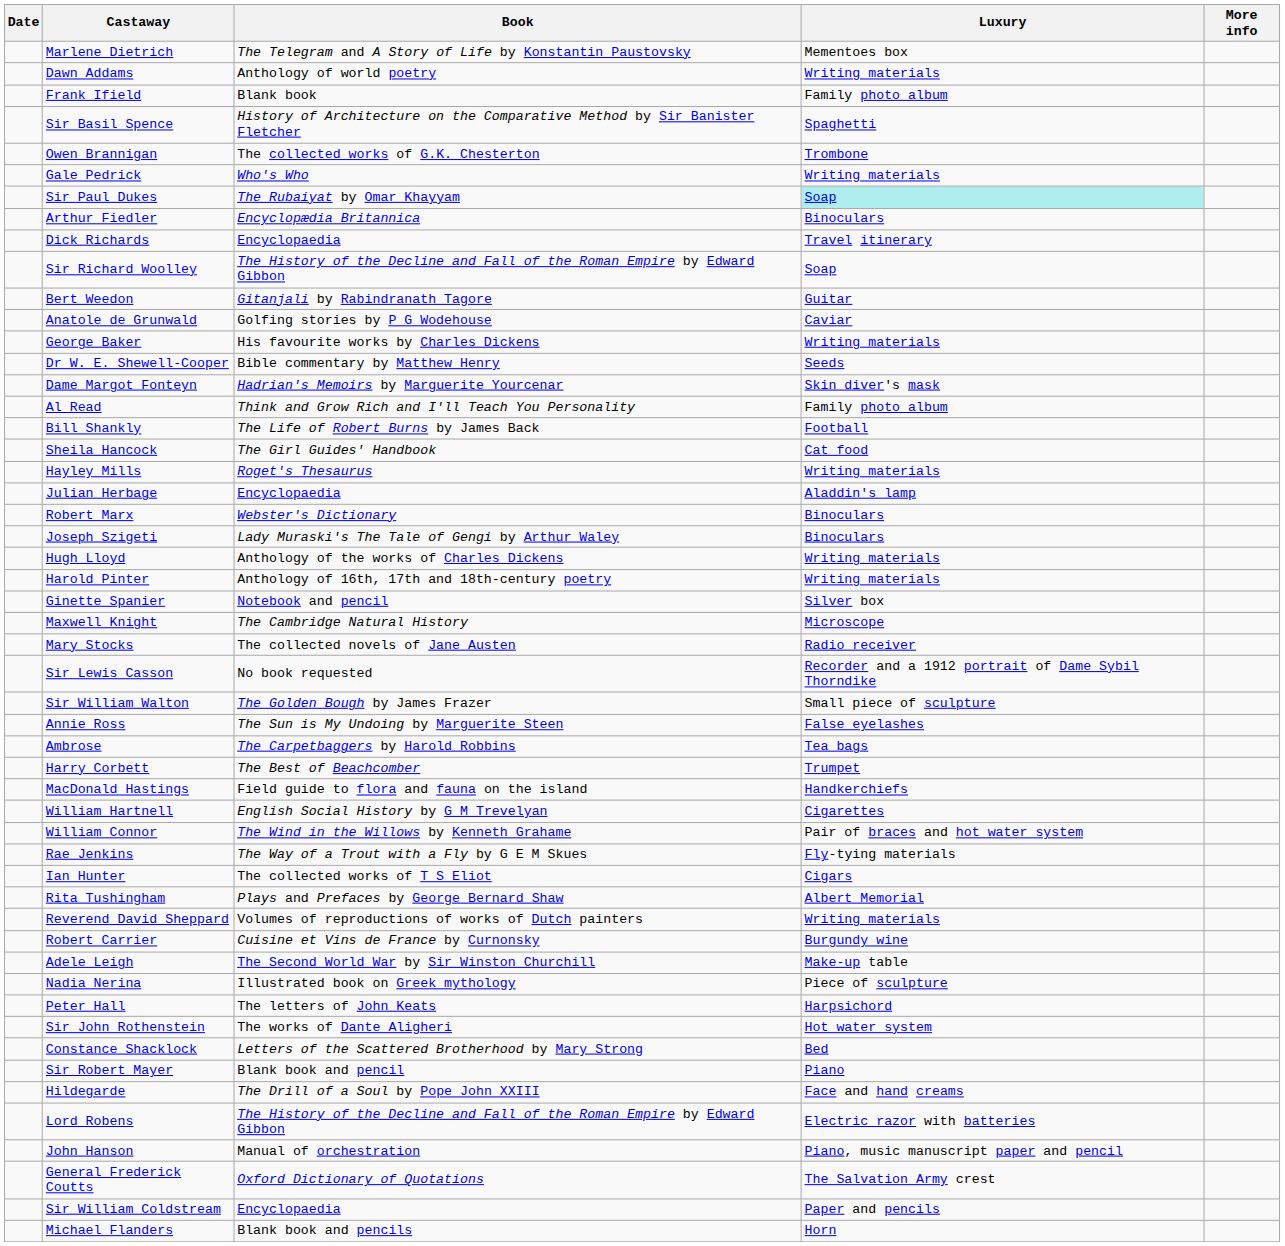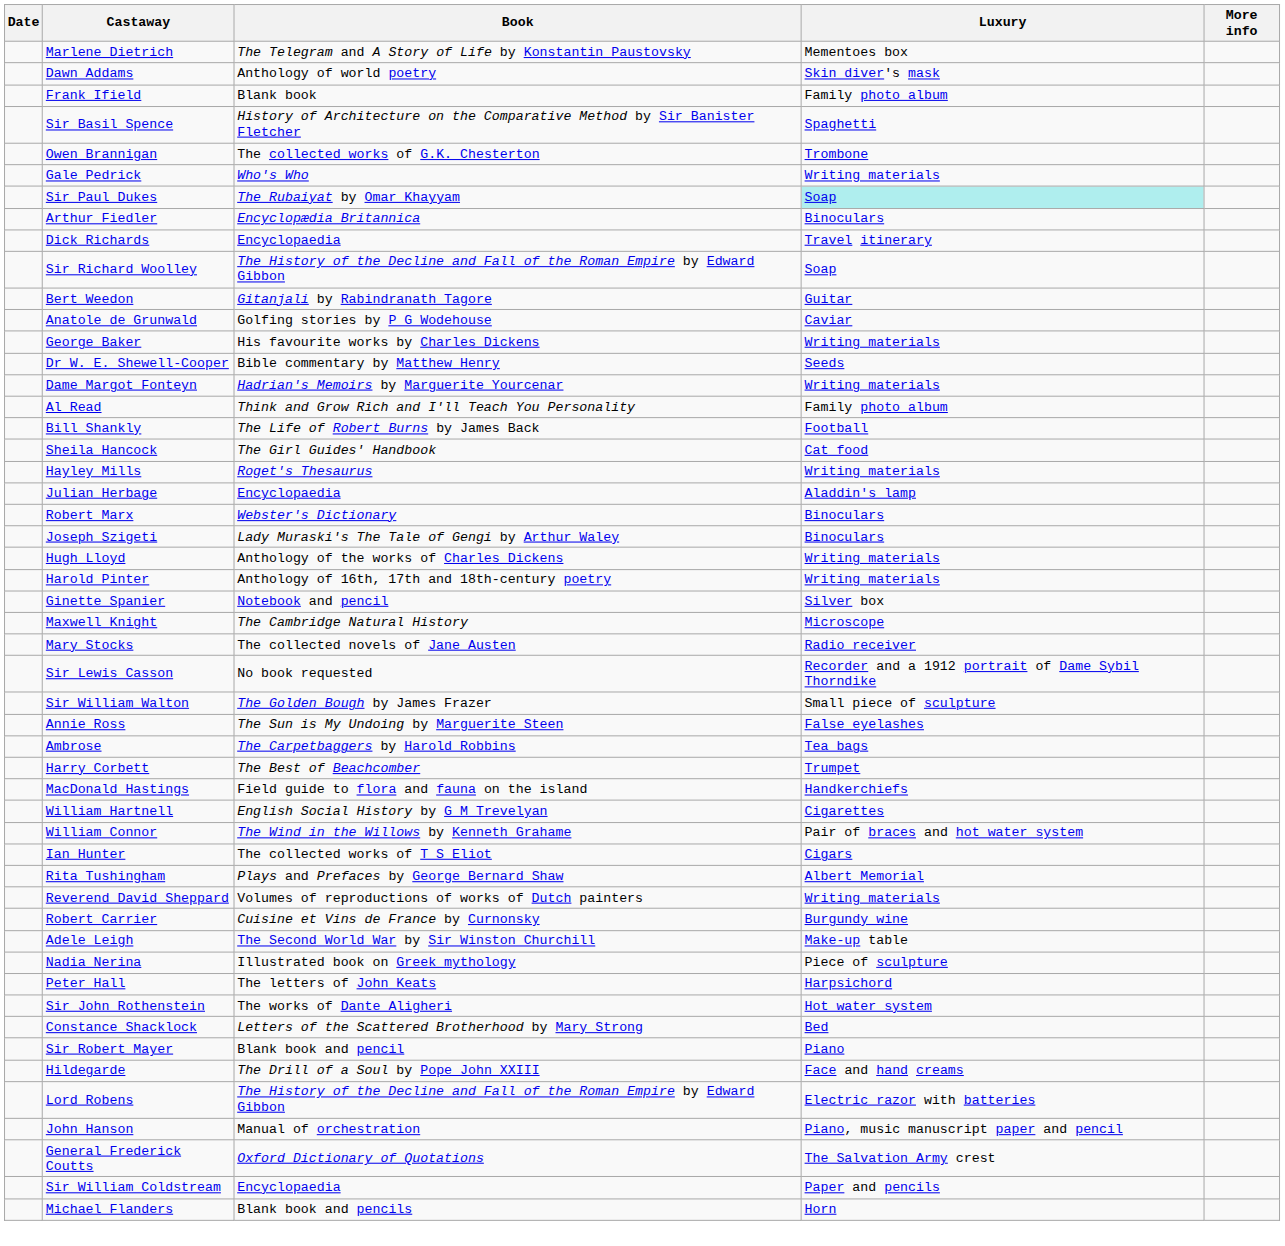 <table class="wikitable sortable">
 <tr>
 <th>Date</th>
 <th>Castaway</th>
 <th>Book</th>
 <th>Luxury</th>
 <th>More info</th>
 </tr>
 <tr>
 <td></td>
 <td><a href='#'>Marlene Dietrich</a></td>
 <td><em>The Telegram</em> and <em>A Story of Life</em> by <a href='#'>Konstantin Paustovsky</a></td>
 <td>Mementoes box</td>
 <td></td>
 </tr>
 <tr>
 <td></td>
 <td><a href='#'>Dawn Addams</a></td>
 <td>Anthology of world <a href='#'>poetry</a></td>
-<td><a href='#'>Writing materials</a></td>
+<td><a href='#'>Skin diver</a>'s <a href='#'>mask</a></td>
 <td></td>
 </tr>
 <tr>
 <td></td>
 <td><a href='#'>Frank Ifield</a></td>
 <td>Blank book</td>
 <td>Family <a href='#'>photo album</a></td>
 <td></td>
 </tr>
 <tr>
 <td></td>
 <td><a href='#'>Sir Basil Spence</a></td>
 <td><em>History of Architecture on the Comparative Method</em> by <a href='#'>Sir Banister Fletcher</a></td>
 <td><a href='#'>Spaghetti</a></td>
 <td></td>
 </tr>
 <tr>
 <td></td>
 <td><a href='#'>Owen Brannigan</a></td>
 <td>The <a href='#'>collected works</a> of <a href='#'>G.K. Chesterton</a></td>
 <td><a href='#'>Trombone</a></td>
 <td></td>
 </tr>
 <tr>
 <td></td>
 <td><a href='#'>Gale Pedrick</a></td>
 <td><em><a href='#'>Who's Who</a></em></td>
 <td><a href='#'>Writing materials</a></td>
 <td></td>
 </tr>
 <tr>
 <td></td>
 <td><a href='#'>Sir Paul Dukes</a></td>
 <td><em><a href='#'>The Rubaiyat</a></em> by <a href='#'>Omar Khayyam</a></td>
 <td style="background: paleturquoise;"><a href='#'>Soap</a></td>
 <td></td>
 </tr>
 <tr>
 <td></td>
 <td><a href='#'>Arthur Fiedler</a></td>
 <td><em><a href='#'>Encyclopædia Britannica</a></em></td>
 <td><a href='#'>Binoculars</a></td>
 <td></td>
 </tr>
 <tr>
 <td></td>
 <td><a href='#'>Dick Richards</a></td>
 <td><a href='#'>Encyclopaedia</a></td>
 <td><a href='#'>Travel</a> <a href='#'>itinerary</a></td>
 <td></td>
 </tr>
 <tr>
 <td></td>
 <td><a href='#'>Sir Richard Woolley</a></td>
 <td><em><a href='#'>The History of the Decline and Fall of the Roman Empire</a></em> by <a href='#'>Edward Gibbon</a></td>
 <td><a href='#'>Soap</a></td>
 <td></td>
 </tr>
 <tr>
 <td></td>
 <td><a href='#'>Bert Weedon</a></td>
 <td><em><a href='#'>Gitanjali</a></em> by <a href='#'>Rabindranath Tagore</a></td>
 <td><a href='#'>Guitar</a></td>
 <td></td>
 </tr>
 <tr>
 <td></td>
 <td><a href='#'>Anatole de Grunwald</a></td>
 <td>Golfing stories by <a href='#'>P G Wodehouse</a></td>
 <td><a href='#'>Caviar</a></td>
 <td></td>
 </tr>
 <tr>
 <td></td>
 <td><a href='#'>George Baker</a></td>
 <td>His favourite works by <a href='#'>Charles Dickens</a></td>
 <td><a href='#'>Writing materials</a></td>
 <td></td>
 </tr>
 <tr>
 <td></td>
 <td><a href='#'>Dr W. E. Shewell-Cooper</a></td>
 <td>Bible commentary by <a href='#'>Matthew Henry</a></td>
 <td><a href='#'>Seeds</a></td>
 <td></td>
 </tr>
 <tr>
 <td></td>
 <td><a href='#'>Dame Margot Fonteyn</a></td>
 <td><em><a href='#'>Hadrian's Memoirs</a></em> by <a href='#'>Marguerite Yourcenar</a></td>
-<td><a href='#'>Skin diver</a>'s <a href='#'>mask</a></td>
+<td><a href='#'>Writing materials</a></td>
 <td></td>
 </tr>
 <tr>
 <td></td>
 <td><a href='#'>Al Read</a></td>
 <td><em>Think and Grow Rich and I'll Teach You Personality</em></td>
 <td>Family <a href='#'>photo album</a></td>
 <td></td>
 </tr>
 <tr>
 <td></td>
 <td><a href='#'>Bill Shankly</a></td>
 <td><em>The Life of <a href='#'>Robert Burns</a></em> by James Back</td>
 <td><a href='#'>Football</a></td>
 <td></td>
 </tr>
 <tr>
 <td></td>
 <td><a href='#'>Sheila Hancock</a></td>
 <td><em>The Girl Guides' Handbook</em></td>
 <td><a href='#'>Cat food</a></td>
 <td></td>
 </tr>
 <tr>
 <td></td>
 <td><a href='#'>Hayley Mills</a></td>
 <td><em><a href='#'>Roget's Thesaurus</a></em></td>
 <td><a href='#'>Writing materials</a></td>
 <td></td>
 </tr>
 <tr>
 <td></td>
 <td><a href='#'>Julian Herbage</a></td>
 <td><a href='#'>Encyclopaedia</a></td>
 <td><a href='#'>Aladdin's lamp</a></td>
 <td></td>
 </tr>
 <tr>
 <td></td>
 <td><a href='#'>Robert Marx</a></td>
 <td><em><a href='#'>Webster's Dictionary</a></em></td>
 <td><a href='#'>Binoculars</a></td>
 <td></td>
 </tr>
 <tr>
 <td></td>
 <td><a href='#'>Joseph Szigeti</a></td>
 <td><em>Lady Muraski's The Tale of Gengi</em> by <a href='#'>Arthur Waley</a></td>
 <td><a href='#'>Binoculars</a></td>
 <td></td>
 </tr>
 <tr>
 <td></td>
 <td><a href='#'>Hugh Lloyd</a></td>
 <td>Anthology of the works of <a href='#'>Charles Dickens</a></td>
 <td><a href='#'>Writing materials</a></td>
 <td></td>
 </tr>
 <tr>
 <td></td>
 <td><a href='#'>Harold Pinter</a></td>
 <td>Anthology of 16th, 17th and 18th-century <a href='#'>poetry</a></td>
 <td><a href='#'>Writing materials</a></td>
 <td></td>
 </tr>
 <tr>
 <td></td>
 <td><a href='#'>Ginette Spanier</a></td>
 <td><a href='#'>Notebook</a> and <a href='#'>pencil</a></td>
 <td><a href='#'>Silver</a> box</td>
 <td></td>
 </tr>
 <tr>
 <td></td>
 <td><a href='#'>Maxwell Knight</a></td>
 <td><em>The Cambridge Natural History</em></td>
 <td><a href='#'>Microscope</a></td>
 <td></td>
 </tr>
 <tr>
 <td></td>
 <td><a href='#'>Mary Stocks</a></td>
 <td>The collected novels of <a href='#'>Jane Austen</a></td>
 <td><a href='#'>Radio receiver</a></td>
 <td></td>
 </tr>
 <tr>
 <td></td>
 <td><a href='#'>Sir Lewis Casson</a></td>
 <td>No book requested</td>
 <td><a href='#'>Recorder</a> and a 1912 <a href='#'>portrait</a> of <a href='#'>Dame Sybil Thorndike</a></td>
 <td></td>
 </tr>
 <tr>
 <td></td>
 <td><a href='#'>Sir William Walton</a></td>
 <td><em><a href='#'>The Golden Bough</a></em> by James Frazer</td>
 <td>Small piece of <a href='#'>sculpture</a></td>
 <td></td>
 </tr>
 <tr>
 <td></td>
 <td><a href='#'>Annie Ross</a></td>
 <td><em>The Sun is My Undoing</em> by <a href='#'>Marguerite Steen</a></td>
 <td><a href='#'>False eyelashes</a></td>
 <td></td>
 </tr>
 <tr>
 <td></td>
 <td><a href='#'>Ambrose</a></td>
 <td><em><a href='#'>The Carpetbaggers</a></em> by <a href='#'>Harold Robbins</a></td>
 <td><a href='#'>Tea bags</a></td>
 <td></td>
 </tr>
 <tr>
 <td></td>
 <td><a href='#'>Harry Corbett</a></td>
 <td><em>The Best of <a href='#'>Beachcomber</a></em></td>
 <td><a href='#'>Trumpet</a></td>
 <td></td>
 </tr>
 <tr>
 <td></td>
 <td><a href='#'>MacDonald Hastings</a></td>
 <td>Field guide to <a href='#'>flora</a> and <a href='#'>fauna</a> on the island</td>
 <td><a href='#'>Handkerchiefs</a></td>
 <td></td>
 </tr>
 <tr>
 <td></td>
 <td><a href='#'>William Hartnell</a></td>
 <td><em>English Social History</em> by <a href='#'>G M Trevelyan</a></td>
 <td><a href='#'>Cigarettes</a></td>
 <td></td>
 </tr>
 <tr>
 <td></td>
 <td><a href='#'>William Connor</a></td>
 <td><em><a href='#'>The Wind in the Willows</a></em> by <a href='#'>Kenneth Grahame</a></td>
 <td>Pair of <a href='#'>braces</a> and <a href='#'>hot water system</a></td>
 <td></td>
 </tr>
 <tr>
 <td></td>
-<td><a href='#'>Rae Jenkins</a></td>
-<td><em>The Way of a Trout with a Fly</em> by G E M Skues</td>
-<td><a href='#'>Fly</a>-tying materials</td>
-<td></td>
-</tr>
-<tr>
-<td></td>
 <td><a href='#'>Ian Hunter</a></td>
 <td>The collected works of <a href='#'>T S Eliot</a></td>
 <td><a href='#'>Cigars</a></td>
 <td></td>
 </tr>
 <tr>
 <td></td>
 <td><a href='#'>Rita Tushingham</a></td>
 <td><em>Plays</em> and <em>Prefaces</em> by <a href='#'>George Bernard Shaw</a></td>
 <td><a href='#'>Albert Memorial</a></td>
 <td></td>
 </tr>
 <tr>
 <td></td>
 <td><a href='#'>Reverend David Sheppard</a></td>
 <td>Volumes of reproductions of works of <a href='#'>Dutch</a> painters</td>
 <td><a href='#'>Writing materials</a></td>
 <td></td>
 </tr>
 <tr>
 <td></td>
 <td><a href='#'>Robert Carrier</a></td>
 <td><em>Cuisine et Vins de France</em> by <a href='#'>Curnonsky</a></td>
 <td><a href='#'>Burgundy wine</a></td>
 <td></td>
 </tr>
 <tr>
 <td></td>
 <td><a href='#'>Adele Leigh</a></td>
 <td><a href='#'>The Second World War</a> by <a href='#'>Sir Winston Churchill</a></td>
 <td><a href='#'>Make-up</a> table</td>
 <td></td>
 </tr>
 <tr>
 <td></td>
 <td><a href='#'>Nadia Nerina</a></td>
 <td>Illustrated book on <a href='#'>Greek mythology</a></td>
 <td>Piece of <a href='#'>sculpture</a></td>
 <td></td>
 </tr>
 <tr>
 <td></td>
 <td><a href='#'>Peter Hall</a></td>
 <td>The letters of <a href='#'>John Keats</a></td>
 <td><a href='#'>Harpsichord</a></td>
 <td></td>
 </tr>
 <tr>
 <td></td>
 <td><a href='#'>Sir John Rothenstein</a></td>
 <td>The works of <a href='#'>Dante Aligheri</a></td>
 <td><a href='#'>Hot water system</a></td>
 <td></td>
 </tr>
 <tr>
 <td></td>
 <td><a href='#'>Constance Shacklock</a></td>
 <td><em>Letters of the Scattered Brotherhood</em> by <a href='#'>Mary Strong</a></td>
 <td><a href='#'>Bed</a></td>
 <td></td>
 </tr>
 <tr>
 <td></td>
 <td><a href='#'>Sir Robert Mayer</a></td>
 <td>Blank book and <a href='#'>pencil</a></td>
 <td><a href='#'>Piano</a></td>
 <td></td>
 </tr>
 <tr>
 <td></td>
 <td><a href='#'>Hildegarde</a></td>
 <td><em>The Drill of a Soul</em> by <a href='#'>Pope John XXIII</a></td>
 <td><a href='#'>Face</a> and <a href='#'>hand</a> <a href='#'>creams</a></td>
 <td></td>
 </tr>
 <tr>
 <td></td>
 <td><a href='#'>Lord Robens</a></td>
 <td><em><a href='#'>The History of the Decline and Fall of the Roman Empire</a></em> by <a href='#'>Edward Gibbon</a></td>
 <td><a href='#'>Electric razor</a> with <a href='#'>batteries</a></td>
 <td></td>
 </tr>
 <tr>
 <td></td>
 <td><a href='#'>John Hanson</a></td>
 <td>Manual of <a href='#'>orchestration</a></td>
 <td><a href='#'>Piano</a>, music manuscript <a href='#'>paper</a> and <a href='#'>pencil</a></td>
 <td></td>
 </tr>
 <tr>
 <td></td>
 <td><a href='#'>General Frederick Coutts</a></td>
 <td><em><a href='#'>Oxford Dictionary of Quotations</a></em></td>
 <td><a href='#'>The Salvation Army</a> crest</td>
 <td></td>
 </tr>
 <tr>
 <td></td>
 <td><a href='#'>Sir William Coldstream</a></td>
 <td><a href='#'>Encyclopaedia</a></td>
 <td><a href='#'>Paper</a> and <a href='#'>pencils</a></td>
 <td></td>
 </tr>
 <tr>
 <td></td>
 <td><a href='#'>Michael Flanders</a></td>
 <td>Blank book and <a href='#'>pencils</a></td>
 <td><a href='#'>Horn</a></td>
 <td></td>
 </tr>
 </table>
